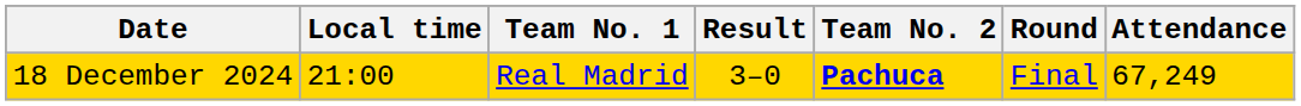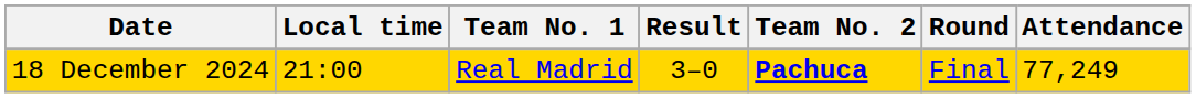 <table class="wikitable sortable" style="text-align:left;">
 <tr>
 <th>Date</th>
 <th>Local time</th>
 <th>Team No. 1</th>
 <th>Result</th>
 <th>Team No. 2</th>
 <th>Round</th>
 <th>Attendance</th>
 </tr>
 <tr style="background:gold;">
 <td>18 December 2024</td>
 <td>21:00</td>
 <td> <a href='#'>Real Madrid</a></td>
 <td style="text-align:center;">3–0</td>
 <td><strong> <a href='#'>Pachuca</a></strong></td>
 <td><a href='#'>Final</a></td>
-<td>67,249</td>
+<td>77,249</td>
 </tr>
 </table>
